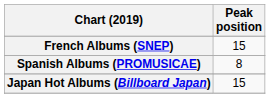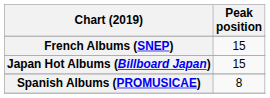 <table class="wikitable sortable plainrowheaders" style="text-align:center">
 <tr>
 <th scope="col">Chart (2019)</th>
 <th scope="col">Peak<br>position</th>
 </tr>
 <tr>
 </tr>
 <tr>
 </tr>
 <tr>
 </tr>
 <tr>
 </tr>
 <tr>
 </tr>
 <tr>
 </tr>
 <tr>
 </tr>
 <tr>
 </tr>
 <tr>
 <th scope="row">French Albums (<a href='#'>SNEP</a>)</th>
 <td>15</td>
 </tr>
 <tr>
 </tr>
 <tr>
 </tr>
 <tr>
 </tr>
 <tr>
 </tr>
 <tr>
-<th scope="row">Spanish Albums (<a href='#'>PROMUSICAE</a>)</th>
-<td>8</td>
+<th scope="row">Japan Hot Albums (<em><a href='#'>Billboard Japan</a></em>)</th>
+<td>15</td>
 </tr>
 <tr>
 </tr>
 <tr>
 </tr>
 <tr>
 </tr>
 <tr>
 </tr>
 <tr>
-<th scope="row">Japan Hot Albums (<em><a href='#'>Billboard Japan</a></em>)</th>
-<td>15</td>
+<th scope="row">Spanish Albums (<a href='#'>PROMUSICAE</a>)</th>
+<td>8</td>
 </tr>
 <tr>
 </tr>
 <tr>
 </tr>
 <tr>
 </tr>
 <tr>
 </tr>
 <tr>
 </tr>
 <tr>
 </tr>
 </table>
